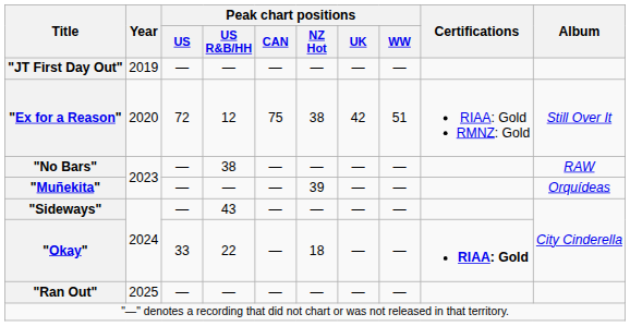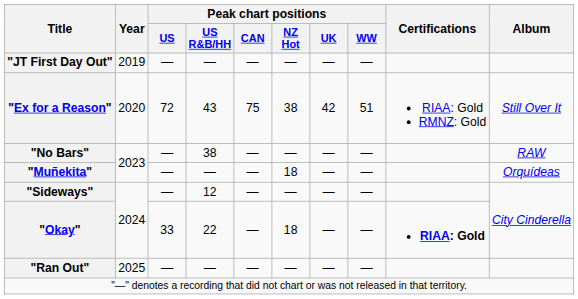 <table class="wikitable plainrowheaders" style="text-align:center;">
 <tr>
 <th scope="col" rowspan="2">Title</th>
 <th scope="col" rowspan="2">Year</th>
 <th scope="col" colspan="6">Peak chart positions</th>
 <th scope="col" rowspan="2">Certifications</th>
 <th scope="col" rowspan="2">Album</th>
 </tr>
 <tr>
 <th scope="col" style="width:3em;font-size:90%"><a href='#'>US</a><br></th>
 <th scope="col" style="width:3em;font-size:90%"><a href='#'>US<br>R&B/HH</a><br></th>
 <th scope="col" style="width:3em;font-size:90%;"><a href='#'>CAN</a><br></th>
 <th scope="col" style="width:3em;font-size:90%"><a href='#'>NZ<br>Hot</a><br></th>
 <th scope="col" style="width:3em;font-size:90%"><a href='#'>UK</a><br></th>
 <th scope="col" style="width:3em; font-size:90%"><a href='#'>WW</a><br></th>
 </tr>
 <tr>
 <th scope="row">"JT First Day Out" <br></th>
 <td>2019</td>
 <td>—</td>
 <td>—</td>
 <td>—</td>
 <td>—</td>
 <td>—</td>
 <td>—</td>
 <td></td>
 <td></td>
 </tr>
 <tr>
 <th scope="row">"<a href='#'>Ex for a Reason</a>" <br></th>
 <td>2020</td>
 <td>72</td>
-<td>12</td>
+<td>43</td>
 <td>75</td>
 <td>38</td>
 <td>42</td>
 <td>51</td>
 <td><br><ul><li><a href='#'>RIAA</a>: Gold</li><li><a href='#'>RMNZ</a>: Gold</li></ul></td>
 <td><em><a href='#'>Still Over It</a></em></td>
 </tr>
 <tr>
 <th scope="row">"No Bars" <br></th>
 <td rowspan="2">2023</td>
 <td>—</td>
 <td>38</td>
 <td>—</td>
 <td>—</td>
 <td>—</td>
 <td>—</td>
 <td></td>
 <td><em><a href='#'>RAW</a></em></td>
 </tr>
 <tr>
 <th scope="row">"<a href='#'>Muñekita</a>" <br></th>
 <td>—</td>
 <td>—</td>
 <td>—</td>
-<td>39</td>
+<td>18</td>
 <td>—</td>
 <td>—</td>
 <td></td>
 <td><em><a href='#'>Orquídeas</a></em></td>
 </tr>
 <tr>
 <th scope="row">"Sideways"</th>
 <td rowspan="2">2024</td>
 <td>—</td>
-<td>43</td>
+<td>12</td>
 <td>—</td>
 <td>—</td>
 <td>—</td>
 <td>—</td>
 <td></td>
 <td rowspan="2"><em><a href='#'>City Cinderella</a></em></td>
 </tr>
 <tr>
 <th scope="row">"<a href='#'>Okay</a>"<br></th>
 <td>33</td>
 <td>22</td>
 <td>—</td>
 <td>18</td>
 <td>—</td>
 <td>—</td>
 <td><strong><br><ul><li><a href='#'>RIAA</a>: Gold</li></ul></strong></td>
 </tr>
 <tr>
 <th scope="row">"Ran Out"</th>
 <td>2025</td>
 <td>—</td>
 <td>—</td>
 <td>—</td>
 <td>—</td>
 <td>—</td>
 <td>—</td>
 <td></td>
 <td></td>
 </tr>
 <tr>
 <td colspan="17" style="font-size:85%;">"—" denotes a recording that did not chart or was not released in that territory.</td>
 </tr>
 </table>
